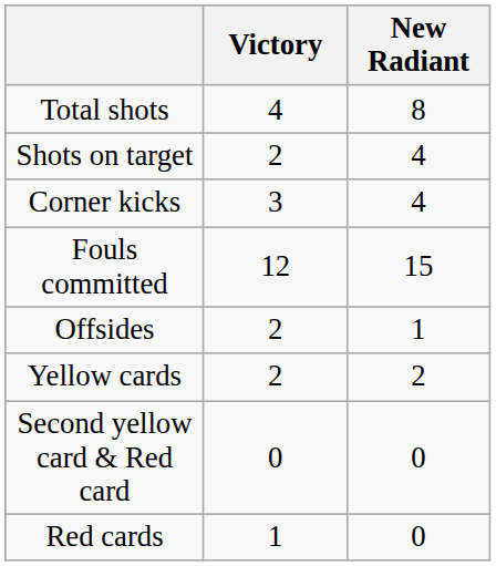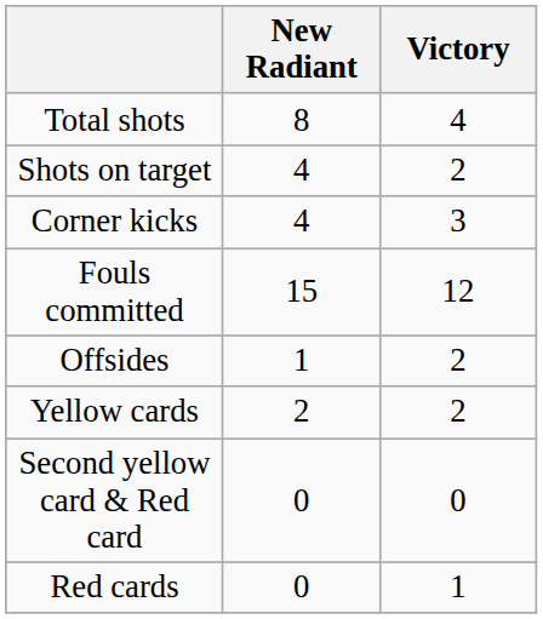 <table class="wikitable" style="text-align:center">
 <tr>
 <th width=100></th>
+<th width=70>New Radiant</th>
 <th width=70>Victory</th>
-<th width=70>New Radiant</th>
 </tr>
 <tr>
 <td>Total shots</td>
+<td>8</td>
 <td>4</td>
-<td>8</td>
 </tr>
 <tr>
 <td>Shots on target</td>
+<td>4</td>
 <td>2</td>
-<td>4</td>
 </tr>
 <tr>
 <td>Corner kicks</td>
+<td>4</td>
 <td>3</td>
-<td>4</td>
 </tr>
 <tr>
 <td>Fouls committed</td>
+<td>15</td>
 <td>12</td>
-<td>15</td>
 </tr>
 <tr>
 <td>Offsides</td>
+<td>1</td>
 <td>2</td>
-<td>1</td>
 </tr>
 <tr>
 <td>Yellow cards</td>
 <td>2</td>
 <td>2</td>
 </tr>
 <tr>
 <td>Second yellow card & Red card</td>
 <td>0</td>
 <td>0</td>
 </tr>
 <tr>
 <td>Red cards</td>
+<td>0</td>
 <td>1</td>
-<td>0</td>
 </tr>
 </table>
